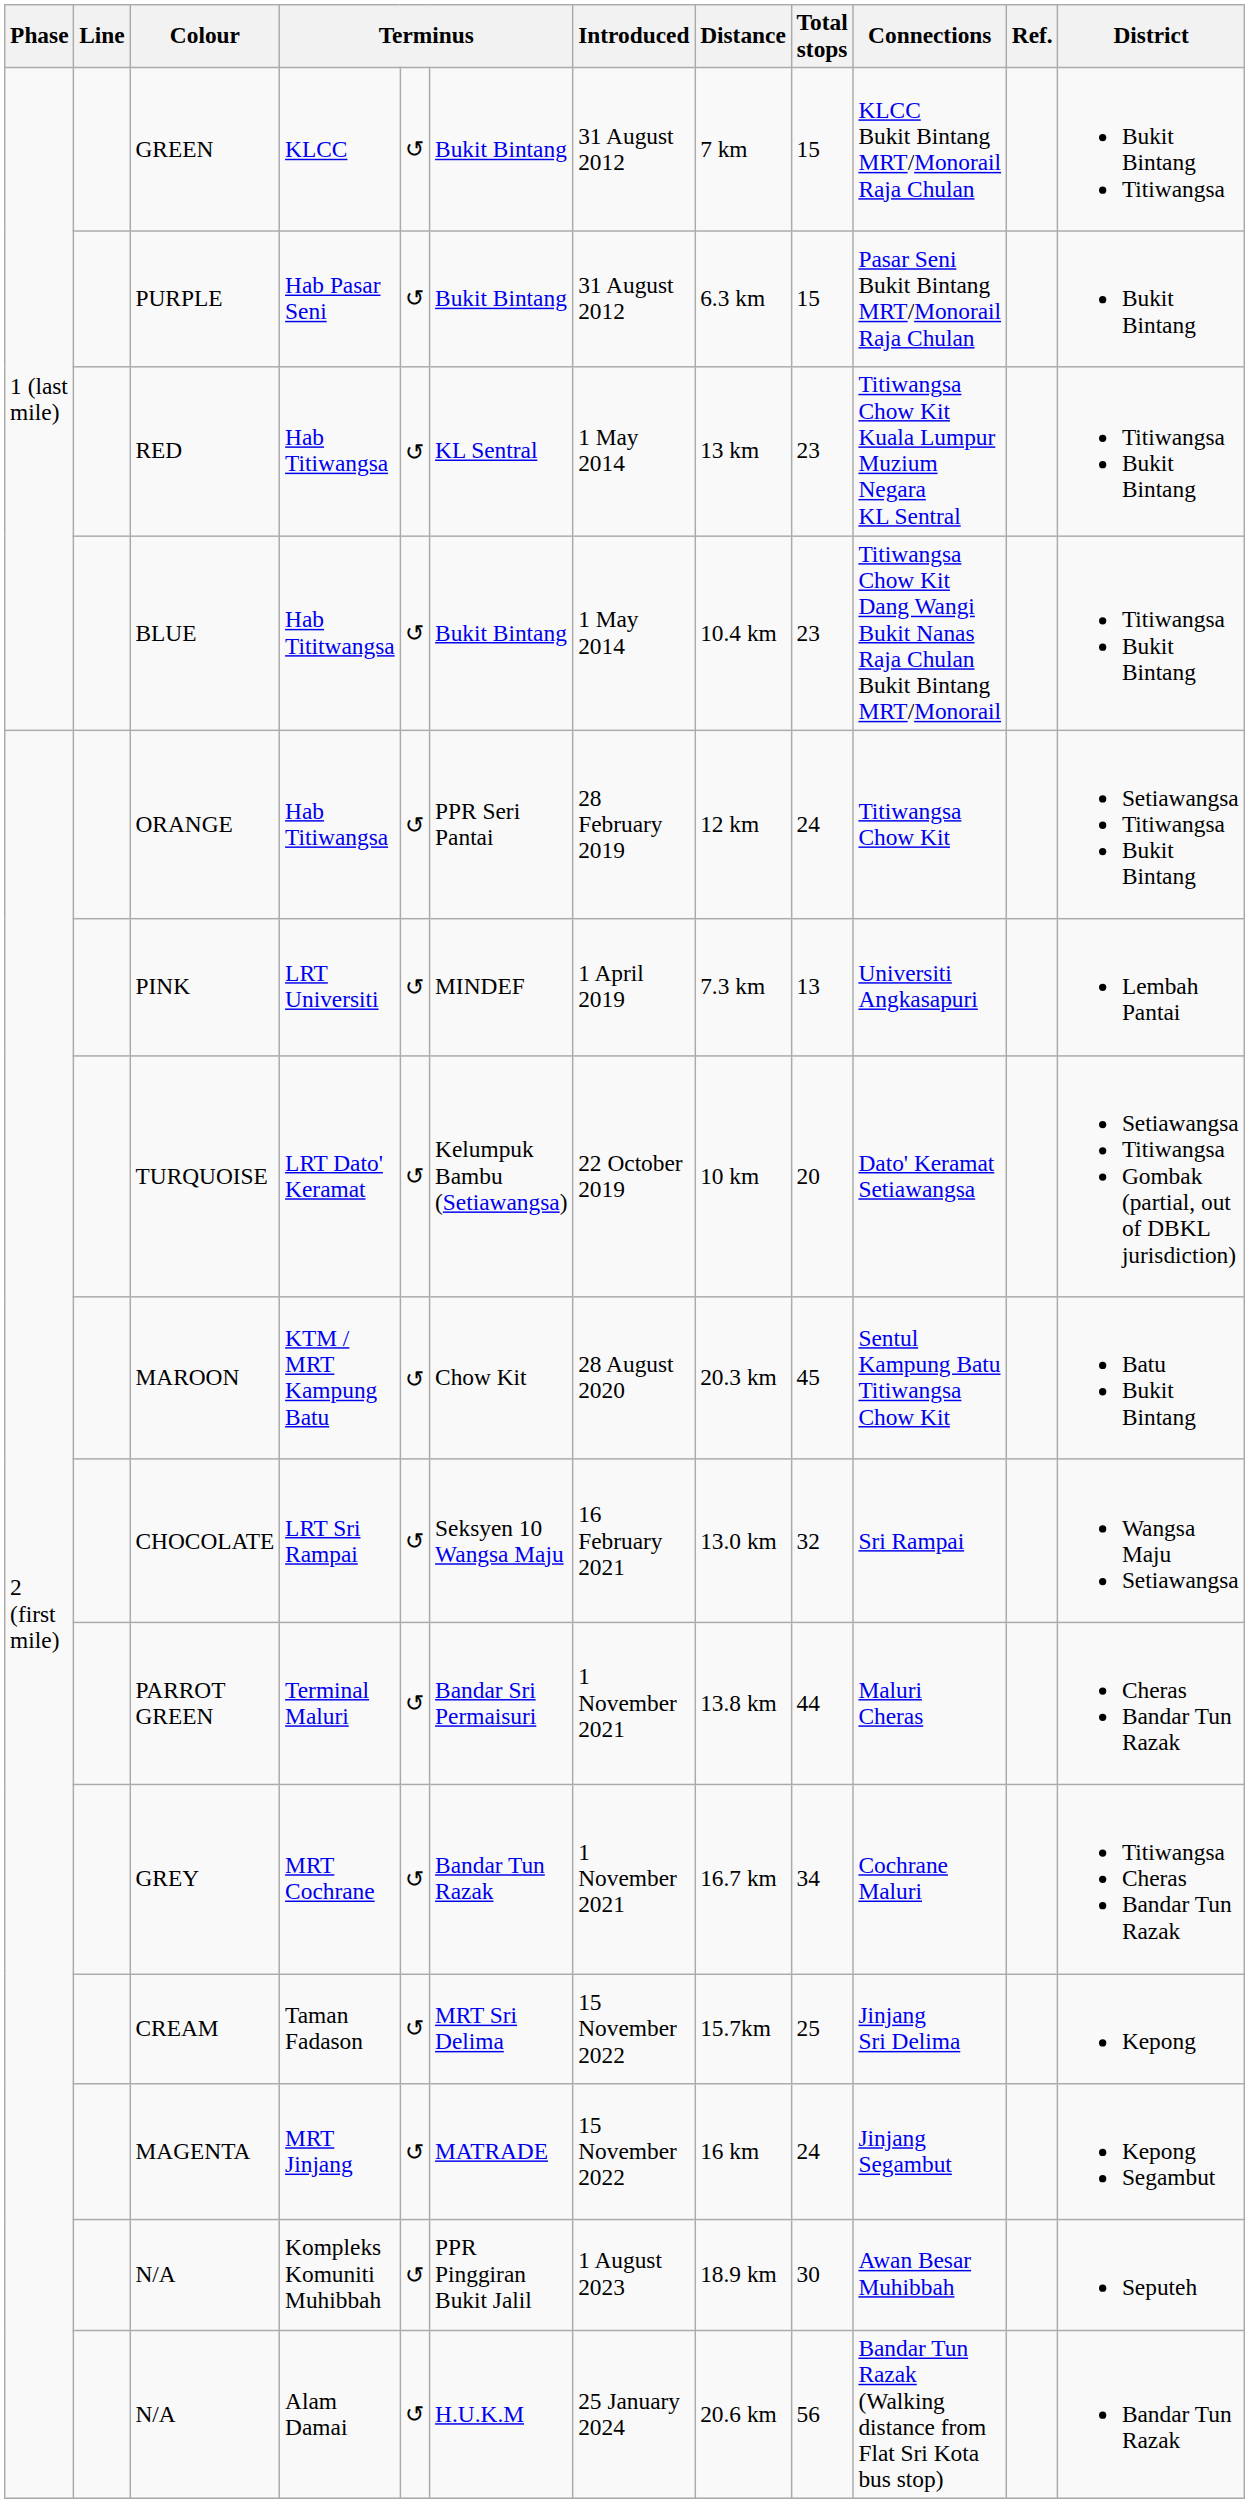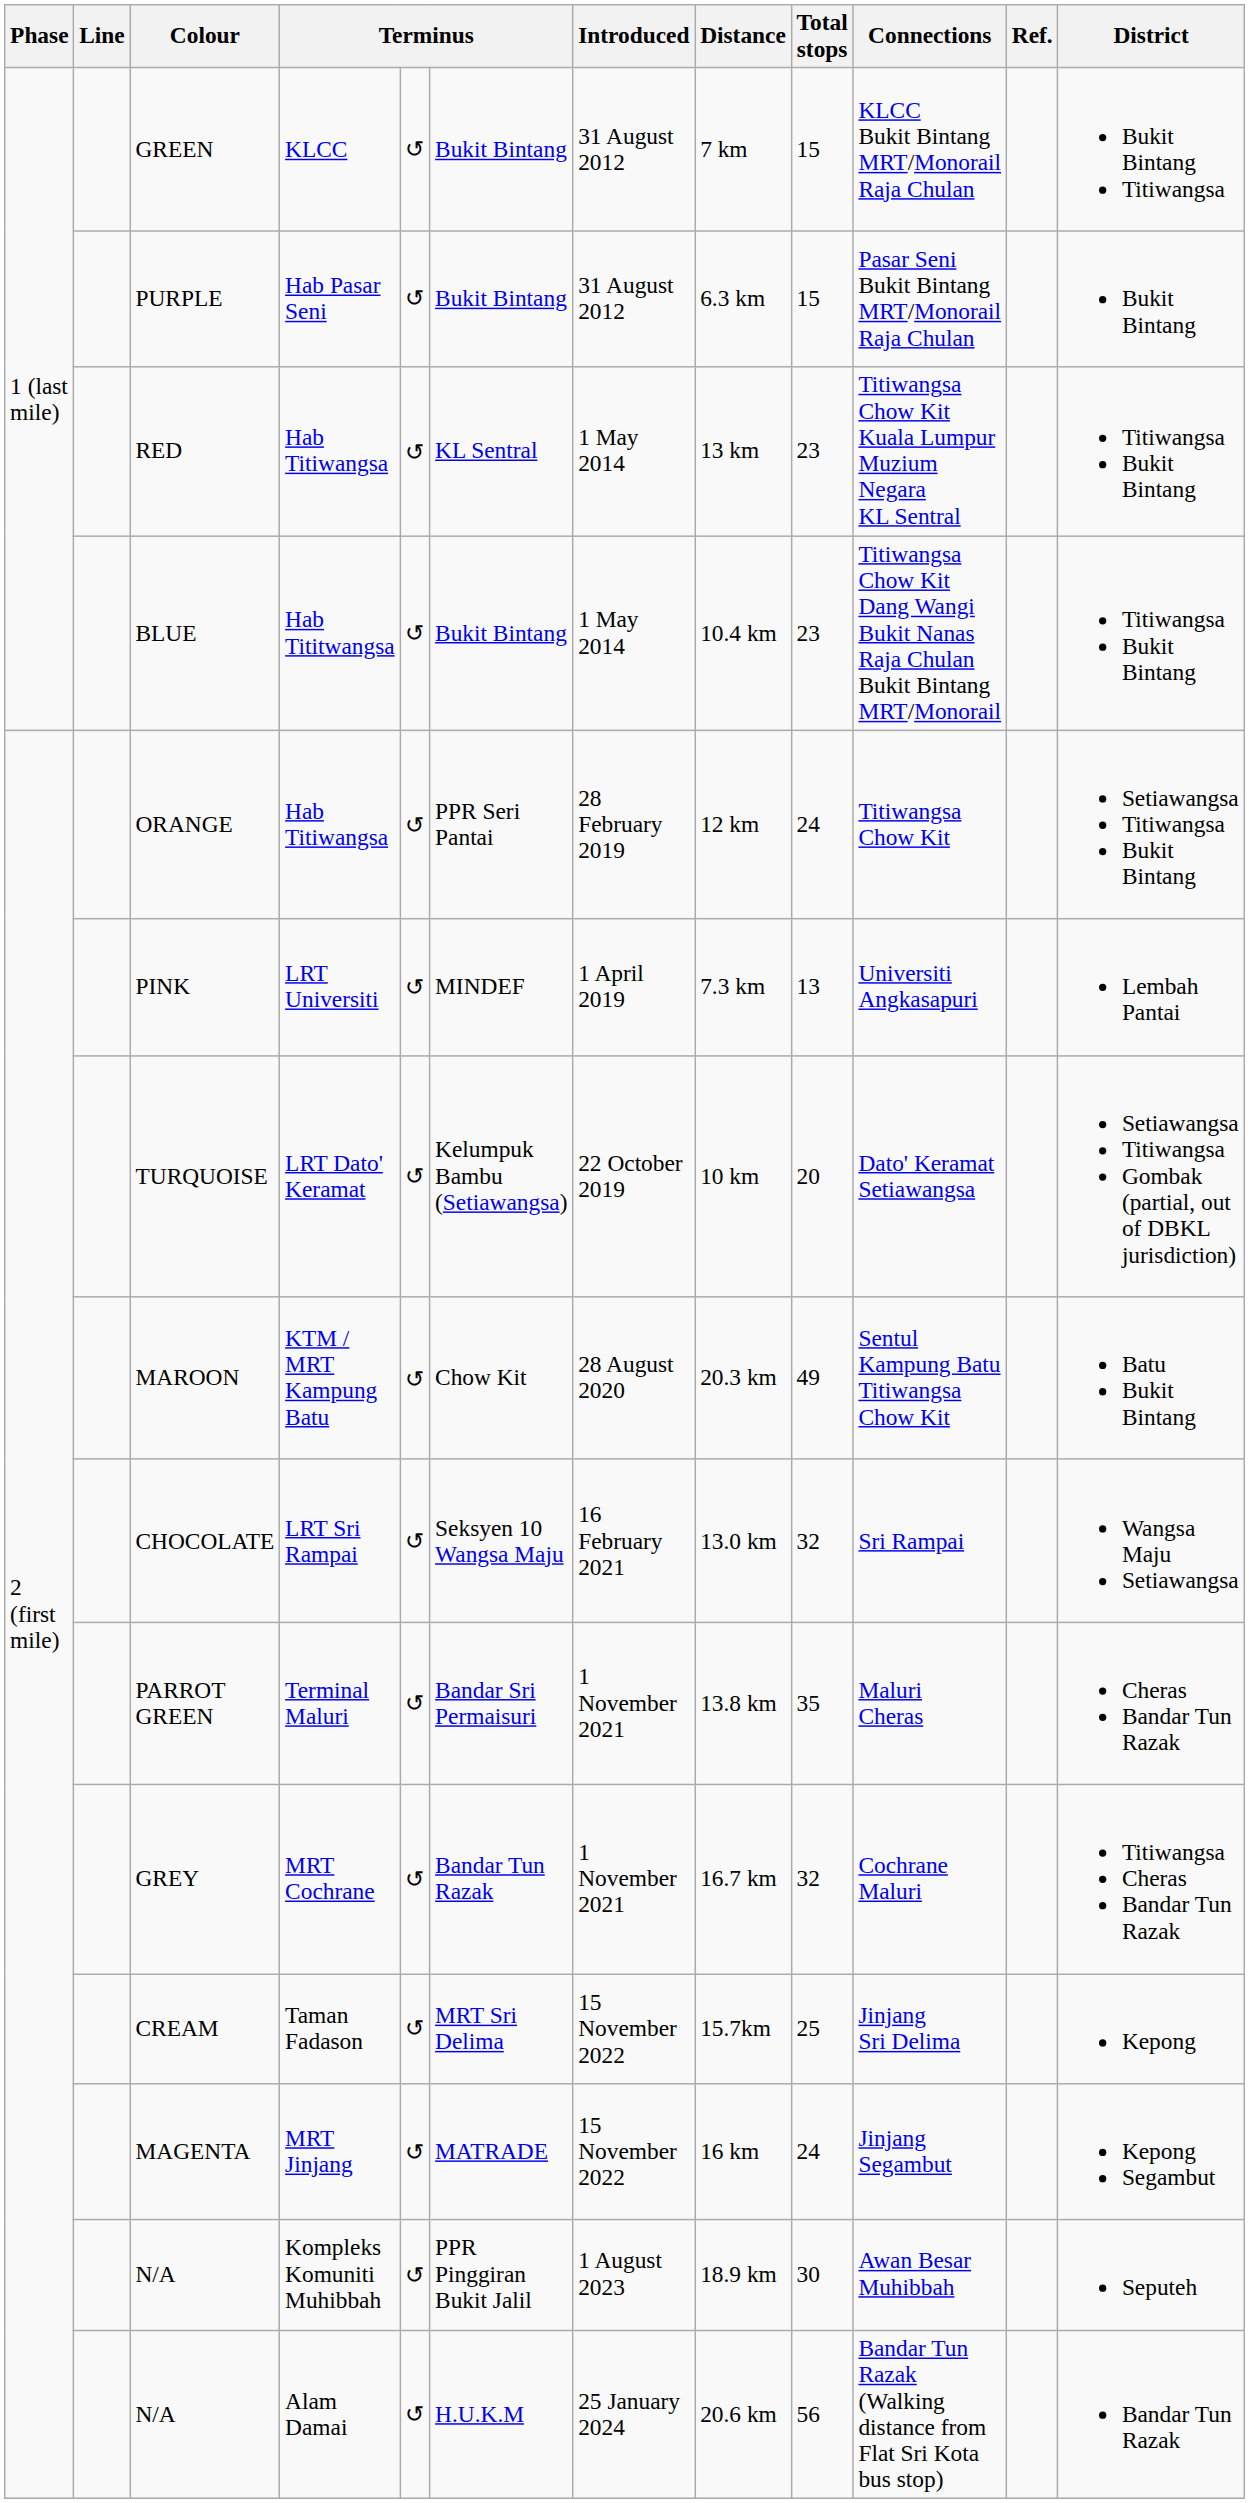 <table class="wikitable sortable">
 <tr>
 <th>Phase</th>
 <th>Line</th>
 <th>Colour</th>
 <th colspan=3>Terminus</th>
 <th>Introduced</th>
 <th>Distance</th>
 <th>Total stops</th>
 <th>Connections</th>
 <th>Ref.</th>
 <th>District</th>
 </tr>
 <tr>
 <td rowspan="4">1 (last mile)</td>
 <td></td>
 <td>GREEN</td>
 <td width=125><a href='#'>KLCC</a></td>
 <td style="text-align:center">↺</td>
 <td width=125><a href='#'>Bukit Bintang</a></td>
 <td>31 August 2012</td>
 <td>7 km</td>
 <td>15</td>
 <td> <a href='#'>KLCC</a> <br>   Bukit Bintang <a href='#'>MRT</a>/<a href='#'>Monorail</a> <br>  <a href='#'>Raja Chulan</a></td>
 <td style="text-align:center"></td>
 <td><br><ul><li>Bukit Bintang</li><li>Titiwangsa</li></ul></td>
 </tr>
 <tr>
 <td></td>
 <td>PURPLE</td>
 <td><a href='#'>Hab Pasar Seni</a></td>
 <td style="text-align:center">↺</td>
 <td><a href='#'>Bukit Bintang</a></td>
 <td>31 August 2012</td>
 <td>6.3 km</td>
 <td>15</td>
 <td>  <a href='#'>Pasar Seni</a> <br>   Bukit Bintang <a href='#'>MRT</a>/<a href='#'>Monorail</a> <br>  <a href='#'>Raja Chulan</a></td>
 <td style="text-align:center"></td>
 <td><br><ul><li>Bukit Bintang</li></ul></td>
 </tr>
 <tr>
 <td></td>
 <td>RED</td>
 <td><a href='#'>Hab Titiwangsa</a></td>
 <td style="text-align:center">↺</td>
 <td><a href='#'>KL Sentral</a></td>
 <td>1 May 2014</td>
 <td>13 km</td>
 <td>23</td>
 <td>    <a href='#'>Titiwangsa</a> <br>  <a href='#'>Chow Kit</a> <br>   <a href='#'>Kuala Lumpur</a> <br>  <a href='#'>Muzium Negara</a> <br>      <a href='#'>KL Sentral</a></td>
 <td style="text-align:center"></td>
 <td><br><ul><li>Titiwangsa</li><li>Bukit Bintang</li></ul></td>
 </tr>
 <tr>
 <td></td>
 <td>BLUE</td>
 <td><a href='#'>Hab Tititwangsa</a></td>
 <td style="text-align:center">↺</td>
 <td><a href='#'>Bukit Bintang</a></td>
 <td>1 May 2014</td>
 <td>10.4 km</td>
 <td>23</td>
 <td>    <a href='#'>Titiwangsa</a> <br>  <a href='#'>Chow Kit</a> <br>  <a href='#'>Dang Wangi</a> <br>  <a href='#'>Bukit Nanas</a> <br>  <a href='#'>Raja Chulan</a> <br>   Bukit Bintang <a href='#'>MRT</a>/<a href='#'>Monorail</a></td>
 <td style="text-align:center"></td>
 <td><br><ul><li>Titiwangsa</li><li>Bukit Bintang</li></ul></td>
 </tr>
 <tr>
 <td rowspan="11">2 (first mile)</td>
 <td></td>
 <td>ORANGE</td>
 <td><a href='#'>Hab Titiwangsa</a></td>
 <td style="text-align:center">↺</td>
 <td>PPR Seri Pantai</td>
 <td>28 February 2019</td>
 <td>12 km</td>
 <td>24</td>
 <td>    <a href='#'>Titiwangsa</a> <br>  <a href='#'>Chow Kit</a></td>
 <td style="text-align:center"></td>
 <td><br><ul><li>Setiawangsa</li><li>Titiwangsa</li><li>Bukit Bintang</li></ul></td>
 </tr>
 <tr>
 <td></td>
 <td>PINK</td>
 <td><a href='#'>LRT Universiti</a></td>
 <td style="text-align:center">↺</td>
 <td>MINDEF</td>
 <td>1 April 2019</td>
 <td>7.3 km</td>
 <td>13</td>
 <td> <a href='#'>Universiti</a> <br>  <a href='#'>Angkasapuri</a></td>
 <td style="text-align:center"></td>
 <td><br><ul><li>Lembah Pantai</li></ul></td>
 </tr>
 <tr>
 <td></td>
 <td>TURQUOISE</td>
 <td><a href='#'>LRT Dato' Keramat</a></td>
 <td style="text-align:center">↺</td>
 <td>Kelumpuk Bambu (<a href='#'>Setiawangsa</a>)</td>
 <td>22 October 2019</td>
 <td>10 km</td>
 <td>20</td>
 <td> <a href='#'>Dato' Keramat</a> <br>  <a href='#'>Setiawangsa</a></td>
 <td style="text-align:center"></td>
 <td><br><ul><li>Setiawangsa</li><li>Titiwangsa</li><li>Gombak (partial, out of DBKL jurisdiction)</li></ul></td>
 </tr>
 <tr>
 <td></td>
 <td>MAROON</td>
 <td><a href='#'>KTM / MRT Kampung Batu</a></td>
 <td style="text-align:center">↺</td>
 <td>Chow Kit</td>
 <td>28 August 2020</td>
 <td>20.3 km</td>
-<td>45</td>
+<td>49</td>
 <td>   <a href='#'>Sentul</a> <br>   <a href='#'>Kampung Batu</a> <br>     <a href='#'>Titiwangsa</a> <br>  <a href='#'>Chow Kit</a></td>
 <td style="text-align:center"></td>
 <td><br><ul><li>Batu</li><li>Bukit Bintang</li></ul></td>
 </tr>
 <tr>
 <td></td>
 <td>CHOCOLATE</td>
 <td><a href='#'>LRT Sri Rampai</a></td>
 <td style="text-align:center">↺</td>
 <td>Seksyen 10 <a href='#'>Wangsa Maju</a></td>
 <td>16 February 2021</td>
 <td>13.0 km</td>
 <td>32</td>
 <td>  <a href='#'>Sri Rampai</a></td>
 <td style="text-align:center"></td>
 <td><br><ul><li>Wangsa Maju</li><li>Setiawangsa</li></ul></td>
 </tr>
 <tr>
 <td></td>
 <td>PARROT GREEN</td>
 <td><a href='#'>Terminal Maluri</a></td>
 <td style="text-align:center">↺</td>
 <td><a href='#'>Bandar Sri Permaisuri</a></td>
 <td>1 November 2021</td>
 <td>13.8 km</td>
-<td>44</td>
+<td>35</td>
 <td>   <a href='#'>Maluri</a> <br>   <a href='#'>Cheras</a></td>
 <td style="text-align:center"></td>
 <td><br><ul><li>Cheras</li><li>Bandar Tun Razak</li></ul></td>
 </tr>
 <tr>
 <td></td>
 <td>GREY</td>
 <td><a href='#'>MRT Cochrane</a></td>
 <td style="text-align:center">↺</td>
 <td><a href='#'>Bandar Tun Razak</a></td>
 <td>1 November 2021</td>
 <td>16.7 km</td>
-<td>34</td>
+<td>32</td>
 <td>  <a href='#'>Cochrane</a> <br>    <a href='#'>Maluri</a></td>
 <td style="text-align:center"></td>
 <td><br><ul><li>Titiwangsa</li><li>Cheras</li><li>Bandar Tun Razak</li></ul></td>
 </tr>
 <tr>
 <td></td>
 <td>CREAM</td>
 <td>Taman Fadason</td>
 <td style="text-align:center">↺</td>
 <td><a href='#'>MRT Sri Delima</a></td>
 <td>15 November 2022</td>
 <td>15.7km</td>
 <td>25</td>
 <td>  <a href='#'>Jinjang</a> <br>  <a href='#'>Sri Delima</a></td>
 <td style="text-align:center"></td>
 <td><br><ul><li>Kepong</li></ul></td>
 </tr>
 <tr>
 <td></td>
 <td>MAGENTA</td>
 <td><a href='#'>MRT Jinjang</a></td>
 <td style="text-align:center">↺</td>
 <td><a href='#'>MATRADE</a></td>
 <td>15 November 2022</td>
 <td>16 km</td>
 <td>24</td>
 <td>  <a href='#'>Jinjang</a> <br>  <a href='#'>Segambut</a></td>
 <td style="text-align:center"></td>
 <td><br><ul><li>Kepong</li><li>Segambut</li></ul></td>
 </tr>
 <tr>
 <td></td>
 <td>N/A</td>
 <td>Kompleks Komuniti Muhibbah</td>
 <td>↺</td>
 <td>PPR Pinggiran Bukit Jalil</td>
 <td>1 August 2023</td>
 <td>18.9 km</td>
 <td>30</td>
 <td>  <a href='#'>Awan Besar</a><br>  <a href='#'>Muhibbah</a></td>
 <td style="text-align:center"></td>
 <td><br><ul><li>Seputeh</li></ul></td>
 </tr>
 <tr>
 <td></td>
 <td>N/A</td>
 <td>Alam Damai</td>
 <td>↺</td>
 <td><a href='#'>H.U.K.M</a></td>
 <td>25 January 2024</td>
 <td>20.6 km</td>
 <td>56</td>
 <td> <a href='#'>Bandar Tun Razak</a> (Walking distance from Flat Sri Kota bus stop)</td>
 <td style="text-align:center"></td>
 <td><br><ul><li>Bandar Tun Razak</li></ul></td>
 </tr>
 <tr>
 </tr>
 </table>
